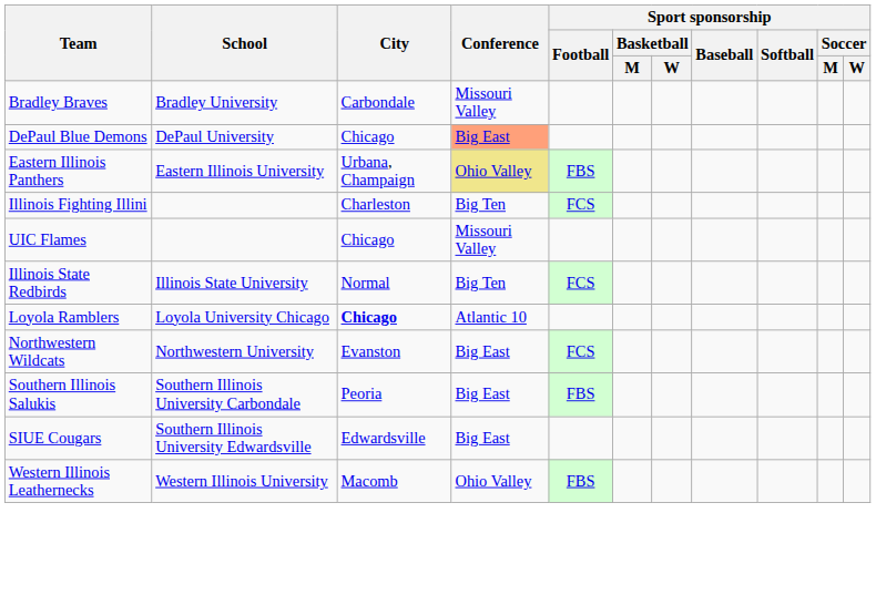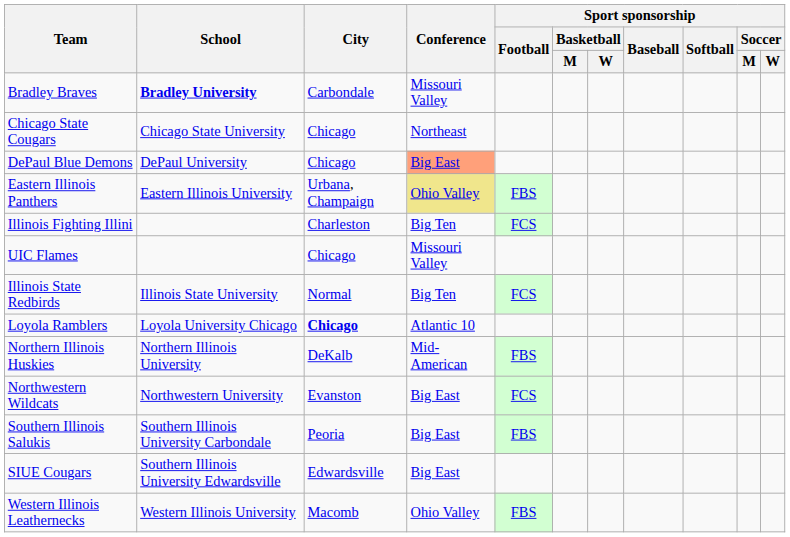 <table class="sortable wikitable">
 <tr>
 <th rowspan=3>Team</th>
 <th rowspan=3>School</th>
 <th rowspan=3>City</th>
 <th rowspan=3>Conference</th>
 <th colspan=7>Sport sponsorship</th>
 </tr>
 <tr>
 <th rowspan=2>Football</th>
 <th colspan=2>Basketball</th>
 <th rowspan=2>Baseball</th>
 <th rowspan=2>Softball</th>
 <th colspan=2>Soccer</th>
 </tr>
 <tr>
 <th>M</th>
 <th>W</th>
 <th>M</th>
 <th>W</th>
 </tr>
 <tr>
 <td><a href='#'>Bradley Braves</a></td>
-<td><a href='#'>Bradley University</a></td>
+<td><strong><a href='#'>Bradley University</a></strong></td>
 <td><a href='#'>Carbondale</a></td>
 <td><a href='#'>Missouri Valley</a></td>
 <td></td>
+<td></td>
+<td></td>
+<td></td>
+<td></td>
+<td></td>
+<td></td>
+</tr>
+<tr>
+<td><a href='#'>Chicago State Cougars</a></td>
+<td><a href='#'>Chicago State University</a></td>
+<td><a href='#'>Chicago</a></td>
+<td><a href='#'>Northeast</a></td>
+<td> </td>
 <td></td>
 <td></td>
 <td></td>
 <td></td>
 <td></td>
 <td></td>
 </tr>
 <tr>
 <td><a href='#'>DePaul Blue Demons</a></td>
 <td><a href='#'>DePaul University</a></td>
 <td><a href='#'>Chicago</a></td>
 <td style="background: lightsalmon;"><a href='#'>Big East</a></td>
 <td></td>
 <td></td>
 <td></td>
 <td></td>
 <td></td>
 <td></td>
 <td></td>
 </tr>
 <tr>
 <td><a href='#'>Eastern Illinois Panthers</a></td>
 <td><a href='#'>Eastern Illinois University</a></td>
 <td><a href='#'>Urbana</a>, <a href='#'>Champaign</a></td>
 <td style="background: khaki;"><a href='#'>Ohio Valley</a></td>
 <td style="background:#D2FFD2; text-align:center"><a href='#'>FBS</a></td>
 <td></td>
 <td></td>
 <td></td>
 <td></td>
 <td></td>
 <td></td>
 </tr>
 <tr>
 <td><a href='#'>Illinois Fighting Illini</a></td>
 <td></td>
 <td><a href='#'>Charleston</a></td>
 <td><a href='#'>Big Ten</a></td>
 <td style="background:#D2FFD2; text-align:center"><a href='#'>FCS</a> </td>
 <td></td>
 <td></td>
 <td></td>
 <td></td>
 <td></td>
 <td></td>
 </tr>
 <tr>
 <td><a href='#'>UIC Flames</a> </td>
 <td></td>
 <td><a href='#'>Chicago</a></td>
 <td><a href='#'>Missouri Valley</a></td>
 <td></td>
 <td></td>
 <td></td>
 <td></td>
 <td></td>
 <td></td>
 <td></td>
 </tr>
 <tr>
 <td><a href='#'>Illinois State Redbirds</a></td>
 <td><a href='#'>Illinois State University</a></td>
 <td><a href='#'>Normal</a></td>
 <td><a href='#'>Big Ten</a></td>
 <td style="background:#D2FFD2; text-align:center"><a href='#'>FCS</a> </td>
 <td></td>
 <td></td>
 <td></td>
 <td></td>
 <td></td>
 <td></td>
 </tr>
 <tr>
 <td><a href='#'>Loyola Ramblers</a></td>
 <td><a href='#'>Loyola University Chicago</a></td>
 <td><strong><a href='#'>Chicago</a></strong></td>
 <td><a href='#'>Atlantic 10</a></td>
 <td></td>
 <td></td>
 <td></td>
 <td></td>
 <td></td>
 <td></td>
 <td></td>
 </tr>
 <tr>
+<td><a href='#'>Northern Illinois Huskies</a></td>
+<td><a href='#'>Northern Illinois University</a></td>
+<td><a href='#'>DeKalb</a></td>
+<td><a href='#'>Mid-American</a></td>
+<td style="background:#D2FFD2; text-align:center"><a href='#'>FBS</a></td>
+<td></td>
+<td></td>
+<td></td>
+<td></td>
+<td></td>
+<td></td>
+</tr>
+<tr>
 <td><a href='#'>Northwestern Wildcats</a></td>
 <td><a href='#'>Northwestern University</a></td>
 <td><a href='#'>Evanston</a></td>
 <td><a href='#'>Big East</a></td>
 <td style="background:#D2FFD2; text-align:center"><a href='#'>FCS</a> </td>
 <td></td>
 <td></td>
 <td></td>
 <td></td>
 <td></td>
 <td></td>
 </tr>
 <tr>
 <td><a href='#'>Southern Illinois Salukis</a></td>
 <td><a href='#'>Southern Illinois University Carbondale</a></td>
 <td><a href='#'>Peoria</a></td>
 <td><a href='#'>Big East</a></td>
 <td style="background:#D2FFD2; text-align:center"><a href='#'>FBS</a></td>
 <td></td>
 <td></td>
 <td></td>
 <td></td>
 <td></td>
 <td></td>
 </tr>
 <tr>
 <td><a href='#'>SIUE Cougars</a> </td>
 <td><a href='#'>Southern Illinois University Edwardsville</a></td>
 <td><a href='#'>Edwardsville</a></td>
 <td><a href='#'>Big East</a></td>
 <td></td>
 <td></td>
 <td></td>
 <td></td>
 <td></td>
 <td></td>
 <td></td>
 </tr>
 <tr>
 <td><a href='#'>Western Illinois Leathernecks</a></td>
 <td><a href='#'>Western Illinois University</a></td>
 <td><a href='#'>Macomb</a></td>
 <td><a href='#'>Ohio Valley</a></td>
 <td style="background:#D2FFD2; text-align:center"><a href='#'>FBS</a></td>
 <td></td>
 <td></td>
 <td></td>
 <td></td>
 <td></td>
 <td></td>
 </tr>
 </table>
